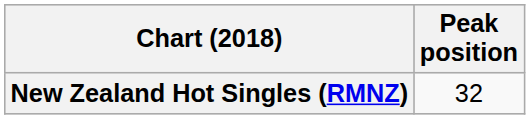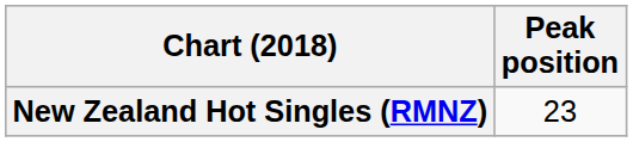 <table class="wikitable plainrowheaders" style="text-align:center">
 <tr>
 <th scope="col">Chart (2018)</th>
 <th scope="col">Peak<br>position</th>
 </tr>
 <tr>
 <th scope="row">New Zealand Hot Singles (<a href='#'>RMNZ</a>)</th>
-<td>32</td>
+<td>23</td>
 </tr>
 </table>
